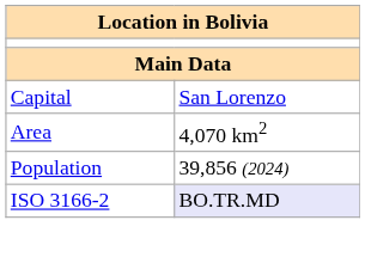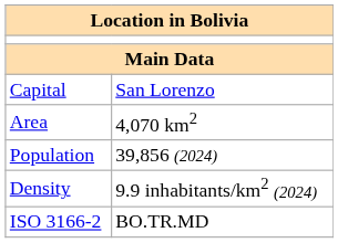 <table border=1 align=right cellpadding=3 cellspacing=0 width=270 style="margin: 0 0 1em 1em; border: 1px #aaa solid; border-collapse: collapse;">
 <tr>
 <th colspan="2" bgcolor="#FFDEAD">Location in Bolivia</th>
 </tr>
 <tr>
 <td colspan="2" align="center" bgcolor="#ffffff"></td>
 </tr>
 <tr>
 <th colspan="2" bgcolor="#FFDEAD">Main Data</th>
 </tr>
 <tr>
 <td><a href='#'>Capital</a></td>
 <td><a href='#'>San Lorenzo</a></td>
 </tr>
 <tr>
 <td><a href='#'>Area</a></td>
 <td>4,070 km<sup>2</sup></td>
 </tr>
 <tr>
 <td><a href='#'>Population</a></td>
 <td>39,856 <em><small>(2024)</small></em></td>
 </tr>
 <tr>
+<td><a href='#'>Density</a></td>
+<td>9.9 inhabitants/km<sup>2</sup> <em><small>(2024)</small></em></td>
+</tr>
+<tr>
 <td><a href='#'>ISO 3166-2</a></td>
-<td style="background: lavender;">BO.TR.MD</td>
+<td>BO.TR.MD</td>
 </tr>
 </table>
